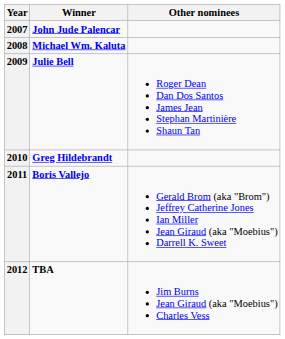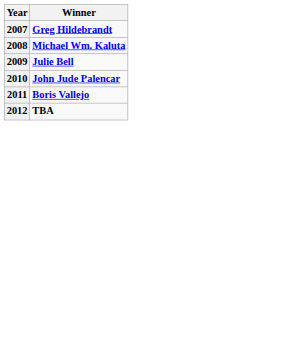 <table class="wikitable">
 <tr>
 <th>Year</th>
 <th>Winner</th>
-<th>Other nominees</th>
 </tr>
 <tr style="vertical-align:top;">
 <th>2007</th>
-<td><strong><a href='#'>John Jude Palencar</a></strong></td>
-<td></td>
+<td><strong><a href='#'>Greg Hildebrandt</a></strong></td>
 </tr>
 <tr style="vertical-align:top;">
 <th>2008</th>
 <td><strong><a href='#'>Michael Wm. Kaluta</a></strong></td>
-<td></td>
 </tr>
 <tr style="vertical-align:top;">
 <th>2009</th>
 <td><strong><a href='#'>Julie Bell</a></strong></td>
-<td><br><ul><li><a href='#'>Roger Dean</a></li><li><a href='#'>Dan Dos Santos</a></li><li><a href='#'>James Jean</a></li><li><a href='#'>Stephan Martinière</a></li><li><a href='#'>Shaun Tan</a></li></ul></td>
 </tr>
 <tr style="vertical-align:top;">
 <th>2010</th>
-<td><strong><a href='#'>Greg Hildebrandt</a></strong></td>
-<td></td>
+<td><strong><a href='#'>John Jude Palencar</a></strong></td>
 </tr>
 <tr style="vertical-align:top;">
 <th>2011</th>
 <td><strong><a href='#'>Boris Vallejo</a></strong></td>
-<td><br><ul><li><a href='#'>Gerald Brom</a> (aka "Brom")</li><li><a href='#'>Jeffrey Catherine Jones</a></li><li><a href='#'>Ian Miller</a></li><li><a href='#'>Jean Giraud</a> (aka "Moebius")</li><li><a href='#'>Darrell K. Sweet</a></li></ul></td>
 </tr>
 <tr style="vertical-align:top;">
 <th>2012</th>
 <td><strong>TBA</strong></td>
-<td><br><ul><li><a href='#'>Jim Burns</a></li><li><a href='#'>Jean Giraud</a> (aka "Moebius")</li><li><a href='#'>Charles Vess</a></li></ul></td>
 </tr>
 </table>
